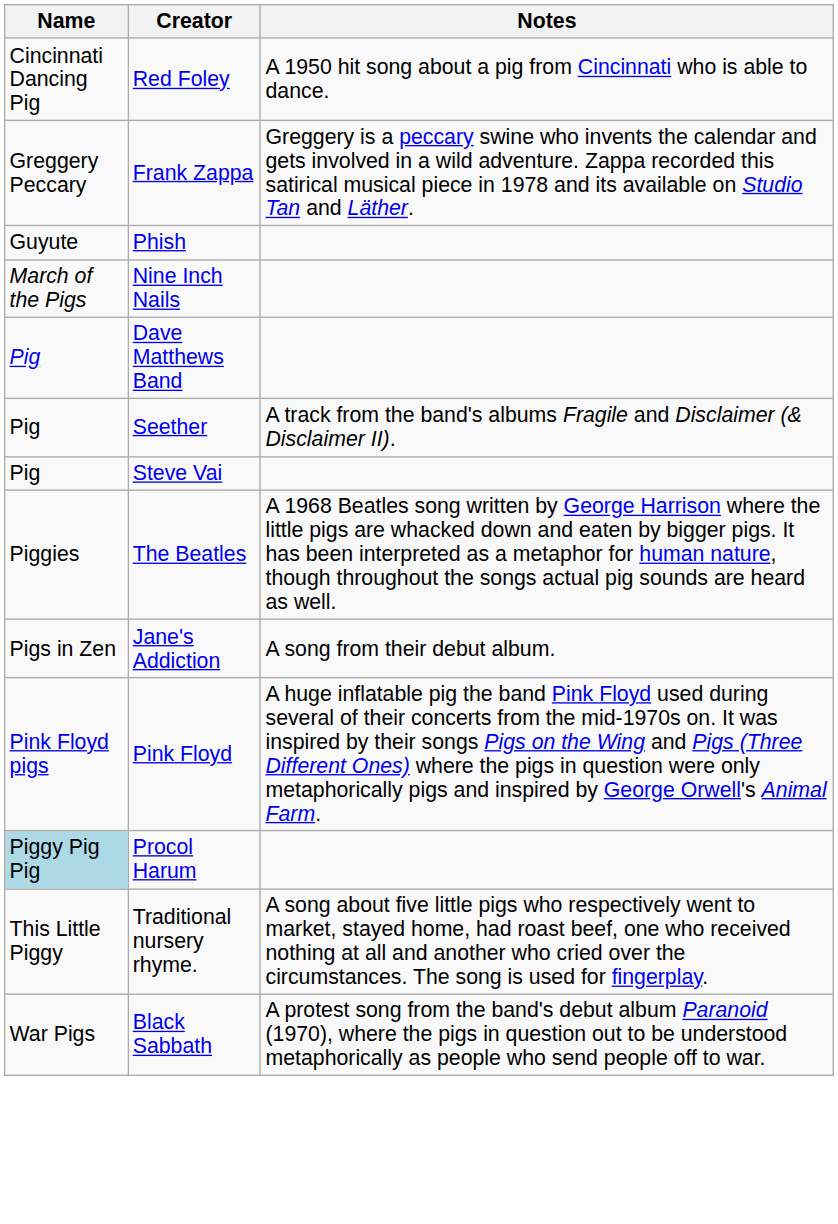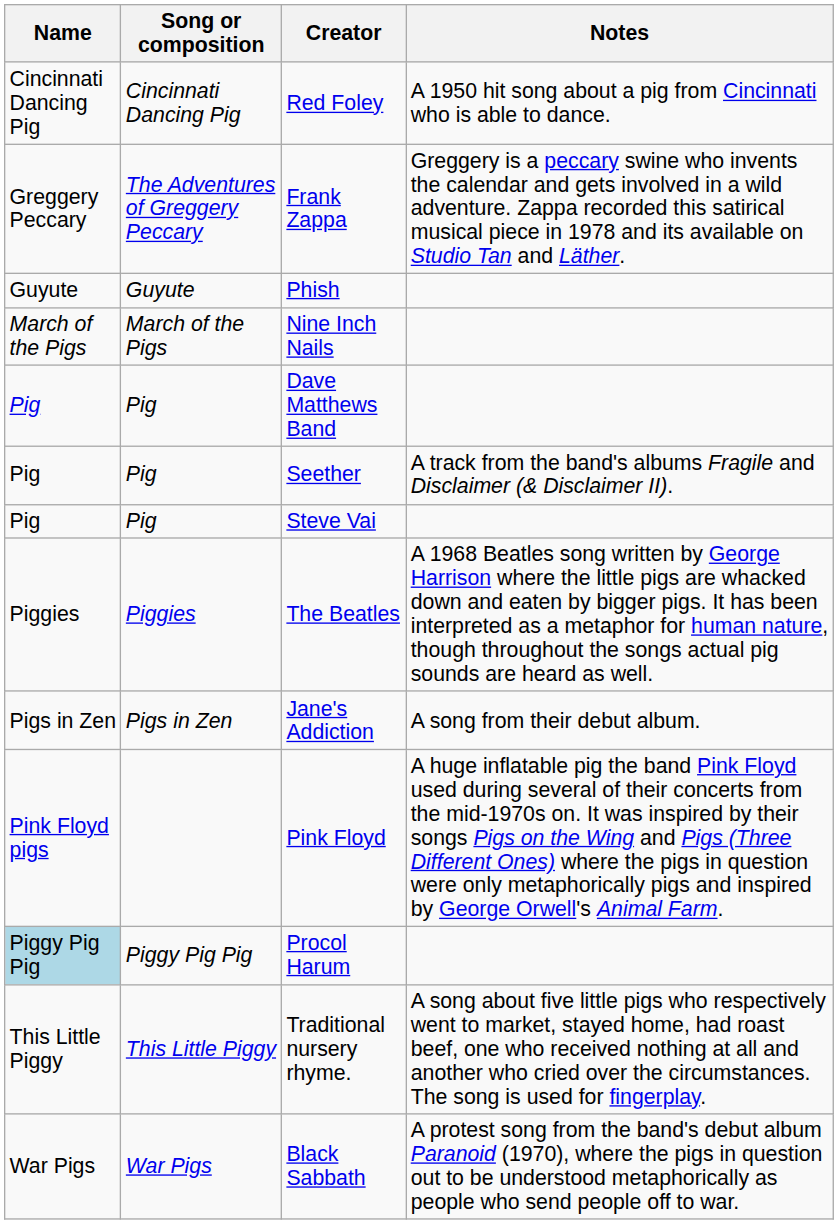 <table class="wikitable sortable" style="margin-right: 0;">
 <tr>
 <th>Name</th>
+<th>Song or composition</th>
 <th>Creator</th>
 <th>Notes</th>
 </tr>
 <tr>
 <td>Cincinnati Dancing Pig</td>
+<td><em>Cincinnati Dancing Pig</em></td>
 <td><a href='#'>Red Foley</a></td>
 <td>A 1950 hit song about a pig from <a href='#'>Cincinnati</a> who is able to dance.</td>
 </tr>
 <tr>
 <td>Greggery Peccary</td>
+<td><em><a href='#'>The Adventures of Greggery Peccary</a></em></td>
 <td><a href='#'>Frank Zappa</a></td>
 <td>Greggery is a <a href='#'>peccary</a> swine who invents the calendar and gets involved in a wild adventure. Zappa recorded this satirical musical piece in 1978 and its available on <em><a href='#'>Studio Tan</a></em> and <em><a href='#'>Läther</a></em>.</td>
 </tr>
 <tr>
 <td>Guyute</td>
+<td><em>Guyute</em></td>
 <td><a href='#'>Phish</a></td>
 <td></td>
 </tr>
 <tr>
+<td><em>March of the Pigs</em></td>
 <td><em>March of the Pigs</em></td>
 <td><a href='#'>Nine Inch Nails</a></td>
 <td></td>
 </tr>
 <tr>
 <td><em><a href='#'>Pig</a></em></td>
+<td><em>Pig</em></td>
 <td><a href='#'>Dave Matthews Band</a></td>
 <td></td>
 </tr>
 <tr>
 <td>Pig</td>
+<td><em>Pig</em></td>
 <td><a href='#'>Seether</a></td>
 <td>A track from the band's albums <em>Fragile</em> and <em>Disclaimer (& Disclaimer II)</em>.</td>
 </tr>
 <tr>
 <td>Pig</td>
+<td><em>Pig</em></td>
 <td><a href='#'>Steve Vai</a></td>
 <td></td>
 </tr>
 <tr>
 <td>Piggies</td>
+<td><em><a href='#'>Piggies</a></em></td>
 <td><a href='#'>The Beatles</a></td>
 <td>A 1968 Beatles song written by <a href='#'>George Harrison</a> where the little pigs are whacked down and eaten by bigger pigs. It has been interpreted as a metaphor for <a href='#'>human nature</a>, though throughout the songs actual pig sounds are heard as well.</td>
 </tr>
 <tr>
 <td>Pigs in Zen</td>
+<td><em>Pigs in Zen</em></td>
 <td><a href='#'>Jane's Addiction</a></td>
 <td>A song from their debut album.</td>
 </tr>
 <tr>
 <td><a href='#'>Pink Floyd pigs</a></td>
+<td></td>
 <td><a href='#'>Pink Floyd</a></td>
 <td>A huge inflatable pig the band <a href='#'>Pink Floyd</a> used during several of their concerts from the mid-1970s on. It was inspired by their songs <em><a href='#'>Pigs on the Wing</a></em> and <em><a href='#'>Pigs (Three Different Ones)</a></em> where the pigs in question were only metaphorically pigs and inspired by <a href='#'>George Orwell</a>'s <em><a href='#'>Animal Farm</a></em>.</td>
 </tr>
 <tr>
 <td style="background: lightblue;">Piggy Pig Pig</td>
+<td><em>Piggy Pig Pig</em></td>
 <td><a href='#'>Procol Harum</a></td>
 <td></td>
 </tr>
 <tr>
 <td>This Little Piggy</td>
+<td><em><a href='#'>This Little Piggy</a></em></td>
 <td>Traditional nursery rhyme.</td>
 <td>A song about five little pigs who respectively went to market, stayed home, had roast beef, one who received nothing at all and another who cried over the circumstances. The song is used for <a href='#'>fingerplay</a>.</td>
 </tr>
 <tr>
 <td>War Pigs</td>
+<td><em><a href='#'>War Pigs</a></em></td>
 <td><a href='#'>Black Sabbath</a></td>
 <td>A protest song from the band's debut album <em><a href='#'>Paranoid</a></em> (1970), where the pigs in question out to be understood metaphorically as people who send people off to war.</td>
 </tr>
 </table>
